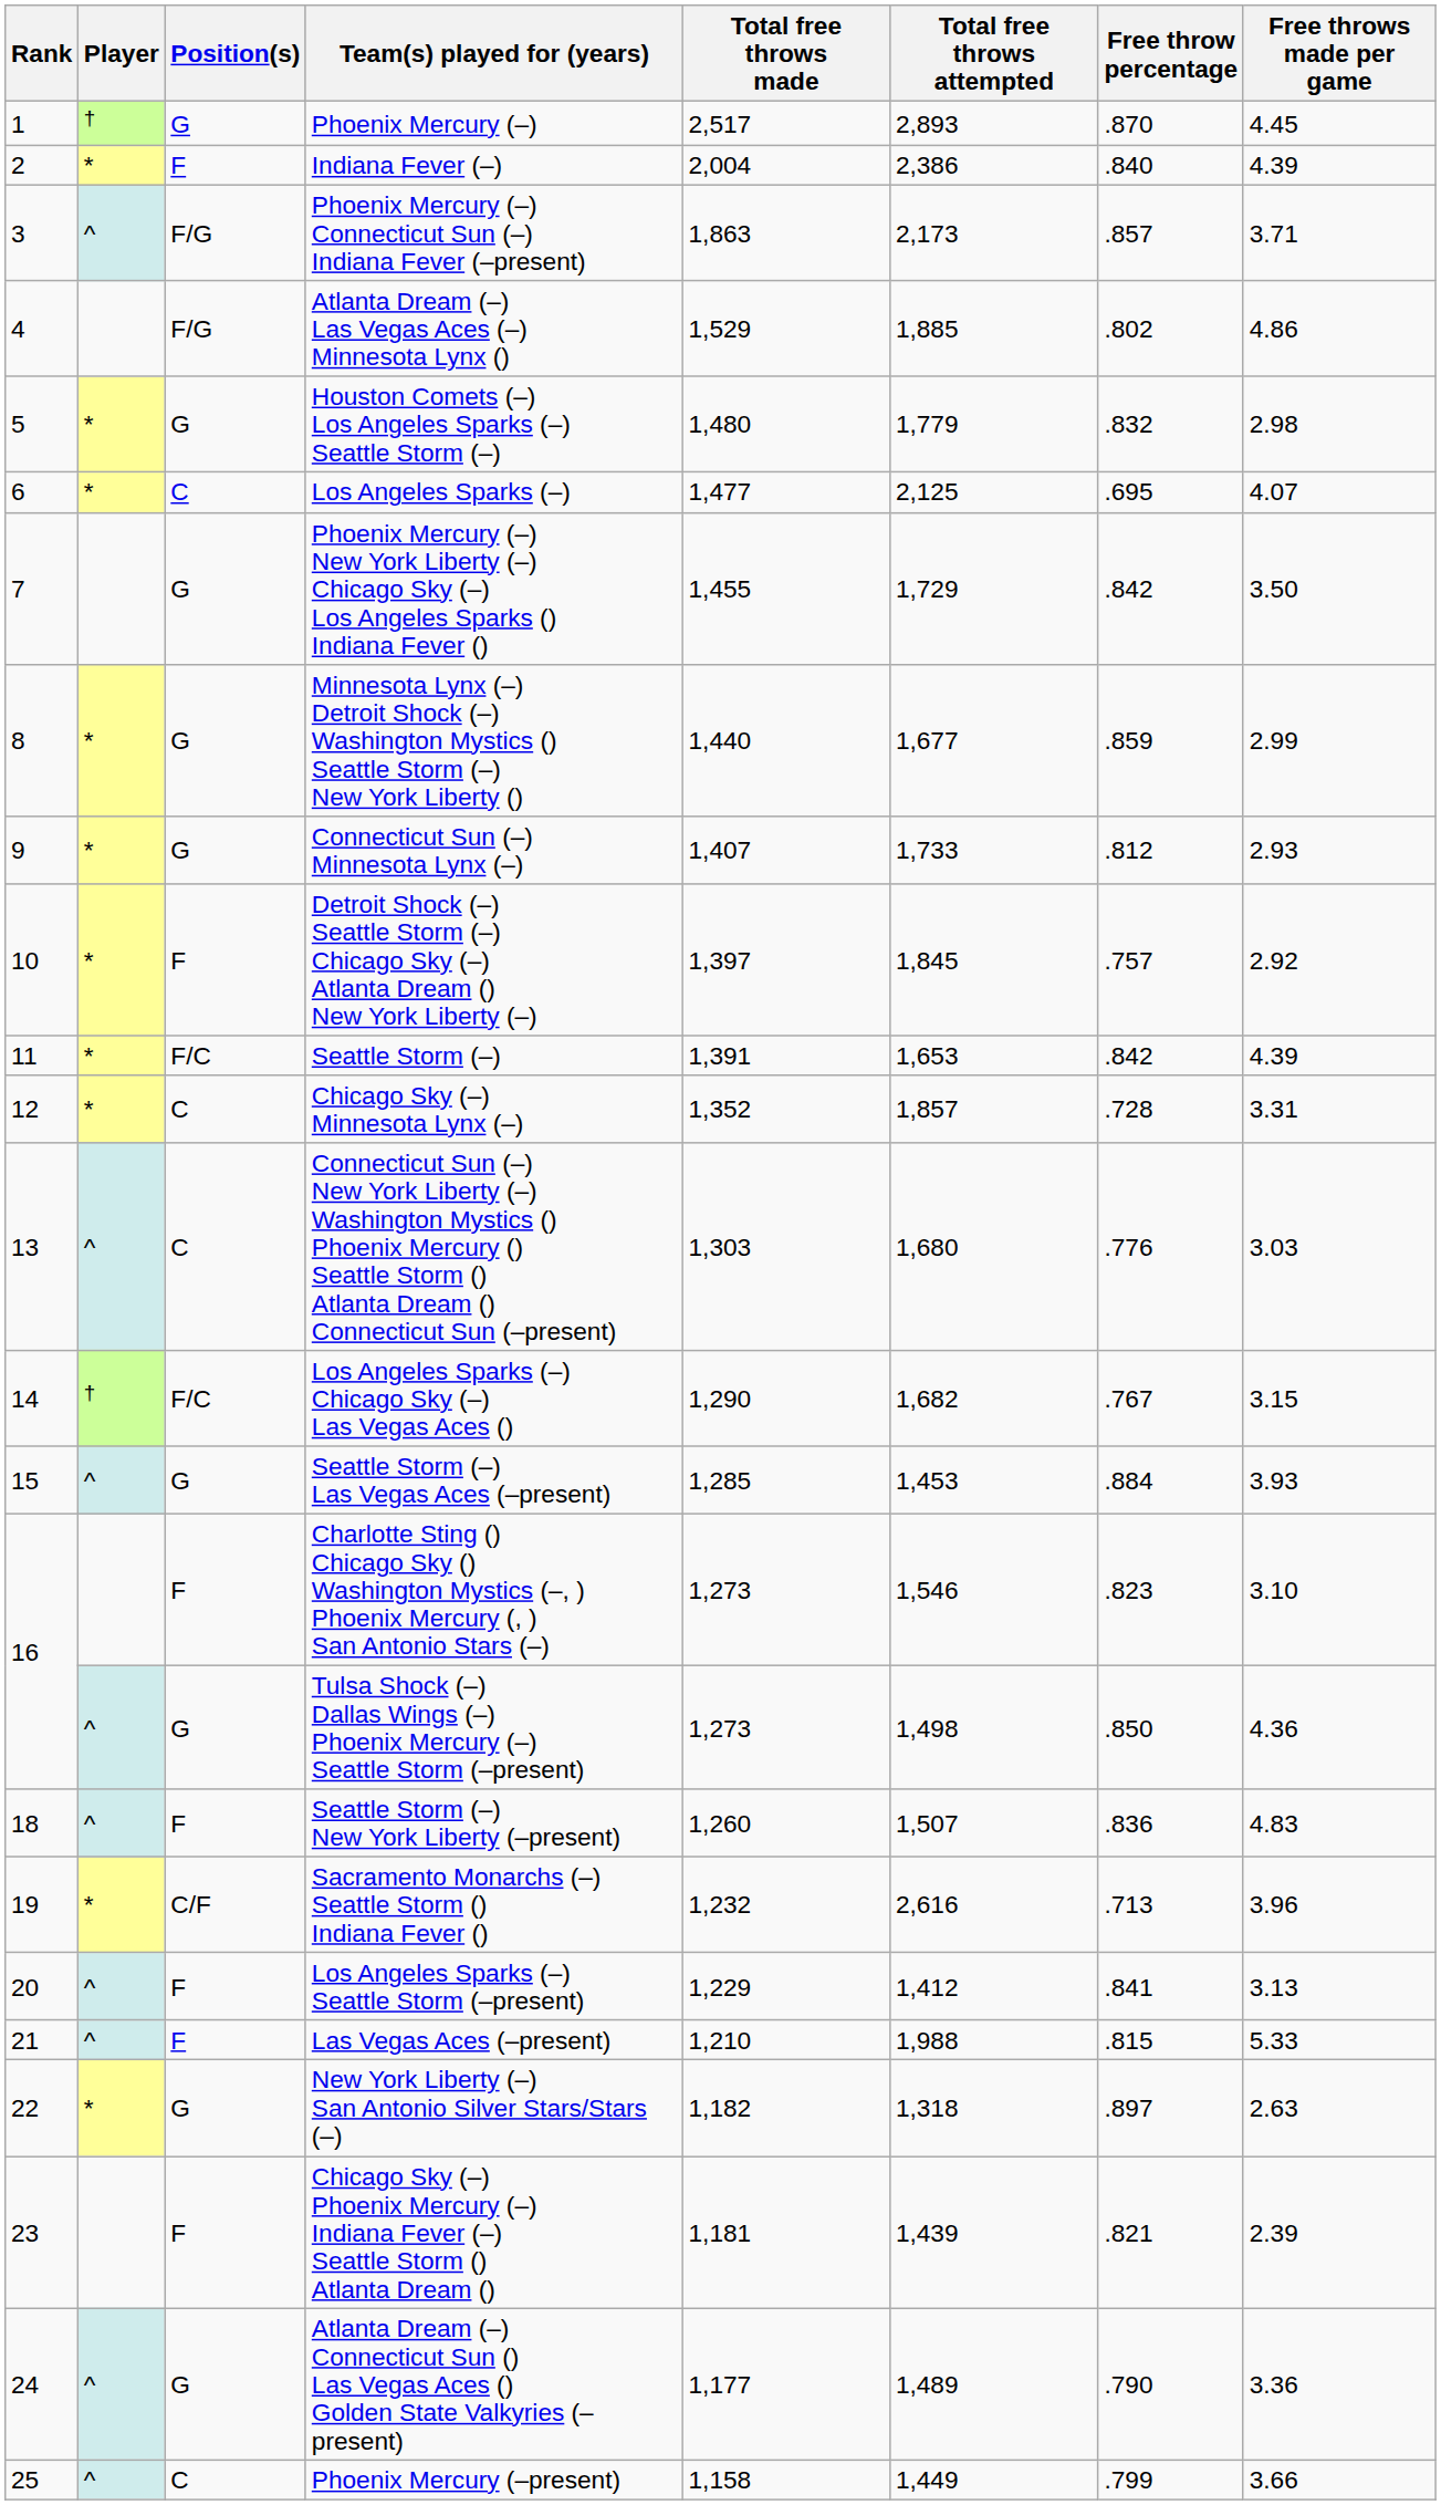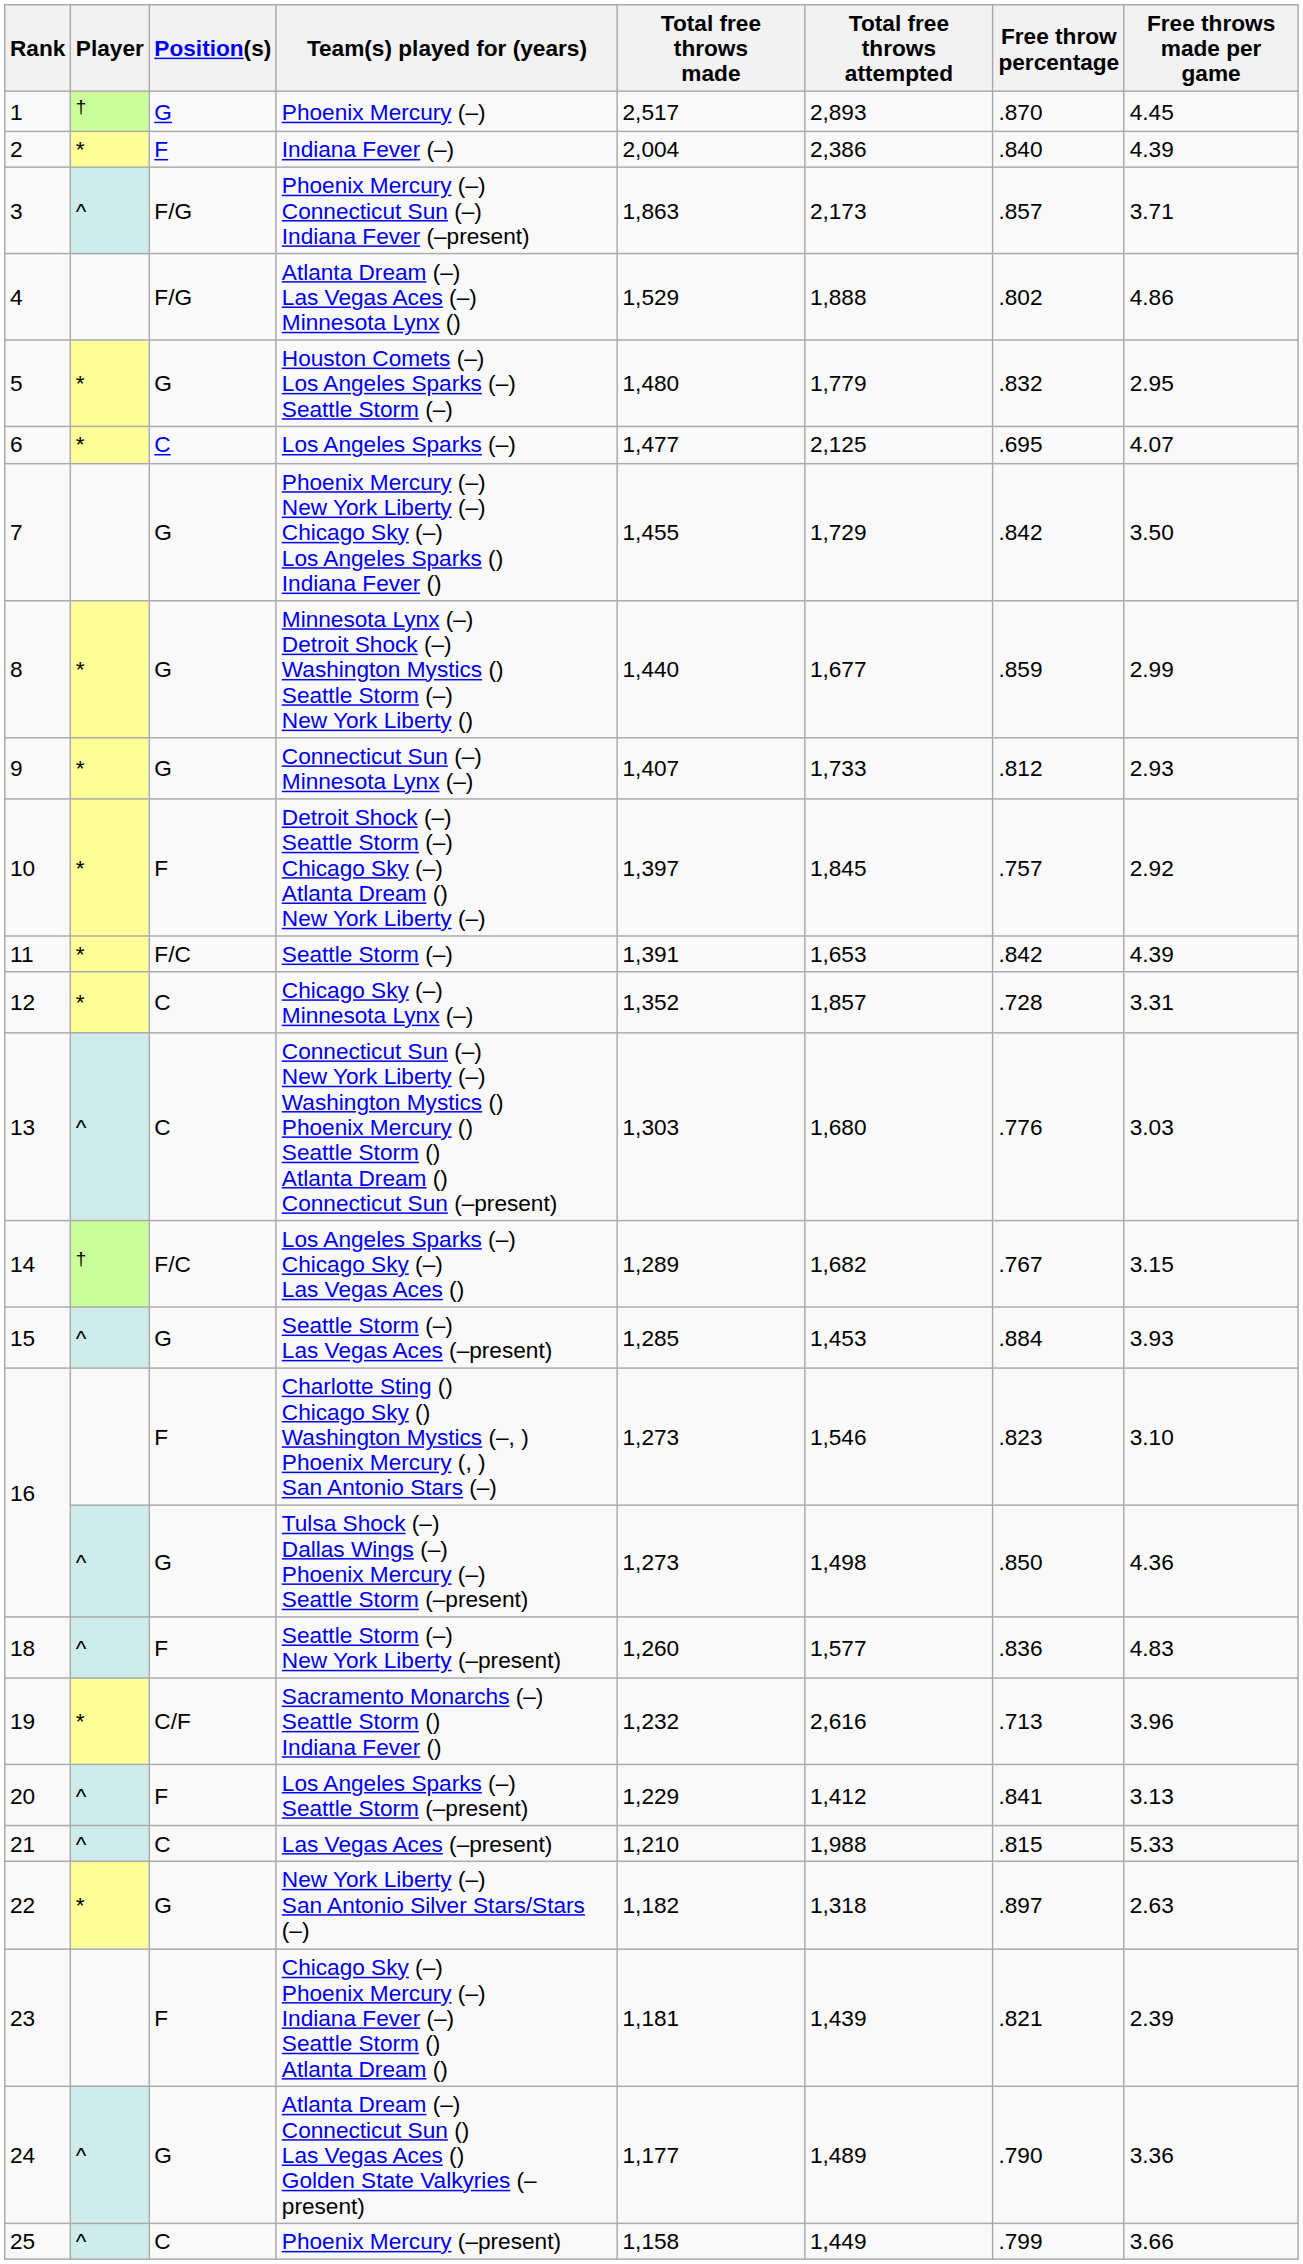 <table class="wikitable sortable" style="font-size: 95%;">
 <tr>
 <th>Rank</th>
 <th>Player</th>
 <th><a href='#'>Position</a>(s)</th>
 <th class="unsortable">Team(s) played for (years)</th>
 <th>Total free throws<br> made</th>
 <th>Total free throws<br> attempted</th>
 <th>Free throw<br>percentage</th>
 <th>Free throws<br> made per game</th>
 </tr>
 <tr>
 <td>1</td>
 <td bgcolor="#CCFF99"><sup>†</sup></td>
 <td><a href='#'>G</a></td>
 <td><a href='#'>Phoenix Mercury</a> (–)</td>
 <td>2,517</td>
 <td>2,893</td>
 <td>.870</td>
 <td>4.45</td>
 </tr>
 <tr>
 <td>2</td>
 <td bgcolor="#FFFF99">*</td>
 <td><a href='#'>F</a></td>
 <td><a href='#'>Indiana Fever</a> (–)</td>
 <td>2,004</td>
 <td>2,386</td>
 <td>.840</td>
 <td>4.39</td>
 </tr>
 <tr>
 <td>3</td>
 <td bgcolor="#CFECEC">^</td>
 <td>F/G</td>
 <td><a href='#'>Phoenix Mercury</a> (–)<br><a href='#'>Connecticut Sun</a> (–)<br><a href='#'>Indiana Fever</a> (–present)</td>
 <td>1,863</td>
 <td>2,173</td>
 <td>.857</td>
 <td>3.71</td>
 </tr>
 <tr>
 <td>4</td>
 <td></td>
 <td>F/G</td>
 <td><a href='#'>Atlanta Dream</a> (–)<br><a href='#'>Las Vegas Aces</a> (–)<br><a href='#'>Minnesota Lynx</a> ()</td>
 <td>1,529</td>
-<td>1,885</td>
+<td>1,888</td>
 <td>.802</td>
 <td>4.86</td>
 </tr>
 <tr>
 <td>5</td>
 <td bgcolor="#FFFF99">*</td>
 <td>G</td>
 <td><a href='#'>Houston Comets</a> (–)<br><a href='#'>Los Angeles Sparks</a> (–)<br><a href='#'>Seattle Storm</a> (–)</td>
 <td>1,480</td>
 <td>1,779</td>
 <td>.832</td>
-<td>2.98</td>
+<td>2.95</td>
 </tr>
 <tr>
 <td>6</td>
 <td bgcolor="#FFFF99">*</td>
 <td><a href='#'>C</a></td>
 <td><a href='#'>Los Angeles Sparks</a> (–)</td>
 <td>1,477</td>
 <td>2,125</td>
 <td>.695</td>
 <td>4.07</td>
 </tr>
 <tr>
 <td>7</td>
 <td></td>
 <td>G</td>
 <td><a href='#'>Phoenix Mercury</a> (–)<br><a href='#'>New York Liberty</a> (–)<br><a href='#'>Chicago Sky</a> (–)<br><a href='#'>Los Angeles Sparks</a> ()<br><a href='#'>Indiana Fever</a> ()</td>
 <td>1,455</td>
 <td>1,729</td>
 <td>.842</td>
 <td>3.50</td>
 </tr>
 <tr>
 <td>8</td>
 <td bgcolor="#FFFF99">*</td>
 <td>G</td>
 <td><a href='#'>Minnesota Lynx</a> (–)<br><a href='#'>Detroit Shock</a> (–)<br><a href='#'>Washington Mystics</a> ()<br><a href='#'>Seattle Storm</a> (–)<br><a href='#'>New York Liberty</a> ()</td>
 <td>1,440</td>
 <td>1,677</td>
 <td>.859</td>
 <td>2.99</td>
 </tr>
 <tr>
 <td>9</td>
 <td bgcolor="#FFFF99">*</td>
 <td>G</td>
 <td><a href='#'>Connecticut Sun</a> (–)<br><a href='#'>Minnesota Lynx</a> (–)</td>
 <td>1,407</td>
 <td>1,733</td>
 <td>.812</td>
 <td>2.93</td>
 </tr>
 <tr>
 <td>10</td>
 <td bgcolor="#FFFF99">*</td>
 <td>F</td>
 <td><a href='#'>Detroit Shock</a> (–)<br><a href='#'>Seattle Storm</a> (–)<br><a href='#'>Chicago Sky</a> (–)<br><a href='#'>Atlanta Dream</a> ()<br><a href='#'>New York Liberty</a> (–)</td>
 <td>1,397</td>
 <td>1,845</td>
 <td>.757</td>
 <td>2.92</td>
 </tr>
 <tr>
 <td>11</td>
 <td bgcolor="#FFFF99">*</td>
 <td>F/C</td>
 <td><a href='#'>Seattle Storm</a> (–)</td>
 <td>1,391</td>
 <td>1,653</td>
 <td>.842</td>
 <td>4.39</td>
 </tr>
 <tr>
 <td>12</td>
 <td bgcolor="#FFFF99">*</td>
 <td>C</td>
 <td><a href='#'>Chicago Sky</a> (–)<br><a href='#'>Minnesota Lynx</a> (–)</td>
 <td>1,352</td>
 <td>1,857</td>
 <td>.728</td>
 <td>3.31</td>
 </tr>
 <tr>
 <td>13</td>
 <td bgcolor="#CFECEC">^</td>
 <td>C</td>
 <td><a href='#'>Connecticut Sun</a> (–)<br><a href='#'>New York Liberty</a> (–)<br><a href='#'>Washington Mystics</a> ()<br><a href='#'>Phoenix Mercury</a> ()<br><a href='#'>Seattle Storm</a> ()<br><a href='#'>Atlanta Dream</a> ()<br><a href='#'>Connecticut Sun</a> (–present)</td>
 <td>1,303</td>
 <td>1,680</td>
 <td>.776</td>
 <td>3.03</td>
 </tr>
 <tr>
 <td>14</td>
 <td bgcolor="#CCFF99"><sup>†</sup></td>
 <td>F/C</td>
 <td><a href='#'>Los Angeles Sparks</a> (–)<br><a href='#'>Chicago Sky</a> (–)<br><a href='#'>Las Vegas Aces</a> ()</td>
-<td>1,290</td>
+<td>1,289</td>
 <td>1,682</td>
 <td>.767</td>
 <td>3.15</td>
 </tr>
 <tr>
 <td>15</td>
 <td bgcolor="#CFECEC">^</td>
 <td>G</td>
 <td><a href='#'>Seattle Storm</a> (–)<br><a href='#'>Las Vegas Aces</a> (–present)</td>
 <td>1,285</td>
 <td>1,453</td>
 <td>.884</td>
 <td>3.93</td>
 </tr>
 <tr>
 <td rowspan="2">16</td>
 <td></td>
 <td>F</td>
 <td><a href='#'>Charlotte Sting</a> ()<br><a href='#'>Chicago Sky</a> ()<br><a href='#'>Washington Mystics</a> (–, )<br><a href='#'>Phoenix Mercury</a> (, )<br><a href='#'>San Antonio Stars</a> (–)</td>
 <td>1,273</td>
 <td>1,546</td>
 <td>.823</td>
 <td>3.10</td>
 </tr>
 <tr>
 <td bgcolor="#CFECEC">^</td>
 <td>G</td>
 <td><a href='#'>Tulsa Shock</a> (–)<br><a href='#'>Dallas Wings</a> (–)<br><a href='#'>Phoenix Mercury</a> (–)<br><a href='#'>Seattle Storm</a> (–present)</td>
 <td>1,273</td>
 <td>1,498</td>
 <td>.850</td>
 <td>4.36</td>
 </tr>
 <tr>
 <td>18</td>
 <td bgcolor="#CFECEC">^</td>
 <td>F</td>
 <td><a href='#'>Seattle Storm</a> (–)<br><a href='#'>New York Liberty</a> (–present)</td>
 <td>1,260</td>
-<td>1,507</td>
+<td>1,577</td>
 <td>.836</td>
 <td>4.83</td>
 </tr>
 <tr>
 <td>19</td>
 <td bgcolor="#FFFF99">*</td>
 <td>C/F</td>
 <td><a href='#'>Sacramento Monarchs</a> (–)<br><a href='#'>Seattle Storm</a> ()<br><a href='#'>Indiana Fever</a> ()</td>
 <td>1,232</td>
 <td>2,616</td>
 <td>.713</td>
 <td>3.96</td>
 </tr>
 <tr>
 <td>20</td>
 <td bgcolor="#CFECEC">^</td>
 <td>F</td>
 <td><a href='#'>Los Angeles Sparks</a> (–)<br><a href='#'>Seattle Storm</a> (–present)</td>
 <td>1,229</td>
 <td>1,412</td>
 <td>.841</td>
 <td>3.13</td>
 </tr>
 <tr>
 <td>21</td>
 <td bgcolor="#CFECEC">^</td>
-<td><a href='#'>F</a></td>
+<td>C</td>
 <td><a href='#'>Las Vegas Aces</a> (–present)</td>
 <td>1,210</td>
 <td>1,988</td>
 <td>.815</td>
 <td>5.33</td>
 </tr>
 <tr>
 <td>22</td>
 <td bgcolor="#FFFF99">*</td>
 <td>G</td>
 <td><a href='#'>New York Liberty</a> (–)<br><a href='#'>San Antonio Silver Stars/Stars</a> (–)</td>
 <td>1,182</td>
 <td>1,318</td>
 <td>.897</td>
 <td>2.63</td>
 </tr>
 <tr>
 <td>23</td>
 <td></td>
 <td>F</td>
 <td><a href='#'>Chicago Sky</a> (–)<br><a href='#'>Phoenix Mercury</a> (–)<br><a href='#'>Indiana Fever</a> (–)<br><a href='#'>Seattle Storm</a> ()<br><a href='#'>Atlanta Dream</a> ()</td>
 <td>1,181</td>
 <td>1,439</td>
 <td>.821</td>
 <td>2.39</td>
 </tr>
 <tr>
 <td>24</td>
 <td bgcolor="#CFECEC">^</td>
 <td>G</td>
 <td><a href='#'>Atlanta Dream</a> (–)<br><a href='#'>Connecticut Sun</a> ()<br><a href='#'>Las Vegas Aces</a> ()<br><a href='#'>Golden State Valkyries</a> (–present)</td>
 <td>1,177</td>
 <td>1,489</td>
 <td>.790</td>
 <td>3.36</td>
 </tr>
 <tr>
 <td>25</td>
 <td bgcolor="#CFECEC">^</td>
 <td>C</td>
 <td><a href='#'>Phoenix Mercury</a> (–present)</td>
 <td>1,158</td>
 <td>1,449</td>
 <td>.799</td>
 <td>3.66</td>
 </tr>
 </table>
